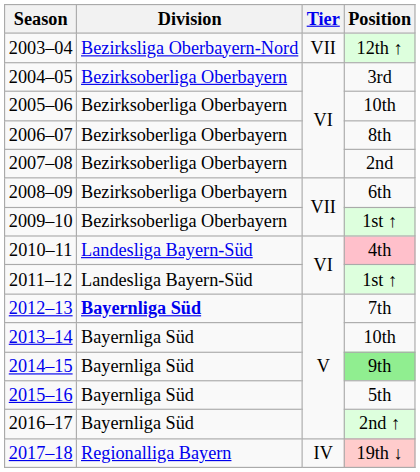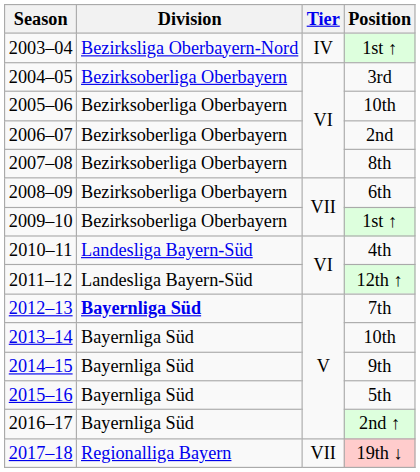 <table class="wikitable">
 <tr>
 <th>Season</th>
 <th>Division</th>
 <th><a href='#'>Tier</a></th>
 <th>Position</th>
 </tr>
 <tr align="center">
 <td>2003–04</td>
 <td align="left"><a href='#'>Bezirksliga Oberbayern-Nord</a></td>
-<td>VII</td>
-<td style="background:#ddffdd">12th ↑</td>
+<td>IV</td>
+<td style="background:#ddffdd">1st ↑</td>
 </tr>
 <tr align="center">
 <td>2004–05</td>
 <td align="left"><a href='#'>Bezirksoberliga Oberbayern</a></td>
 <td rowspan=4>VI</td>
 <td>3rd</td>
 </tr>
 <tr align="center">
 <td>2005–06</td>
 <td align="left">Bezirksoberliga Oberbayern</td>
 <td>10th</td>
 </tr>
 <tr align="center">
 <td>2006–07</td>
 <td align="left">Bezirksoberliga Oberbayern</td>
-<td>8th</td>
+<td>2nd</td>
 </tr>
 <tr align="center">
 <td>2007–08</td>
 <td align="left">Bezirksoberliga Oberbayern</td>
-<td>2nd</td>
+<td>8th</td>
 </tr>
 <tr align="center">
 <td>2008–09</td>
 <td align="left">Bezirksoberliga Oberbayern</td>
 <td rowspan=2>VII</td>
 <td>6th</td>
 </tr>
 <tr align="center">
 <td>2009–10</td>
 <td align="left">Bezirksoberliga Oberbayern</td>
 <td style="background:#ddffdd">1st ↑</td>
 </tr>
 <tr align="center">
 <td>2010–11</td>
 <td align="left"><a href='#'>Landesliga Bayern-Süd</a></td>
 <td rowspan=2>VI</td>
-<td style="background: pink;">4th</td>
+<td>4th</td>
 </tr>
 <tr align="center">
 <td>2011–12</td>
 <td align="left">Landesliga Bayern-Süd</td>
-<td style="background:#ddffdd">1st ↑</td>
+<td style="background:#ddffdd">12th ↑</td>
 </tr>
 <tr align="center">
 <td><a href='#'>2012–13</a></td>
 <td align="left"><strong><a href='#'>Bayernliga Süd</a></strong></td>
 <td rowspan=5>V</td>
 <td>7th</td>
 </tr>
 <tr align="center">
 <td><a href='#'>2013–14</a></td>
 <td align="left">Bayernliga Süd</td>
 <td>10th</td>
 </tr>
 <tr align="center">
 <td><a href='#'>2014–15</a></td>
 <td align="left">Bayernliga Süd</td>
-<td style="background: lightgreen;">9th</td>
+<td>9th</td>
 </tr>
 <tr align="center">
 <td><a href='#'>2015–16</a></td>
 <td align="left">Bayernliga Süd</td>
 <td>5th</td>
 </tr>
 <tr align="center">
 <td>2016–17</td>
 <td align="left">Bayernliga Süd</td>
 <td style="background:#ddffdd">2nd ↑</td>
 </tr>
 <tr align="center">
 <td><a href='#'>2017–18</a></td>
 <td align="left"><a href='#'>Regionalliga Bayern</a></td>
-<td>IV</td>
+<td>VII</td>
 <td style="background:#ffcccc">19th ↓</td>
 </tr>
 </table>
